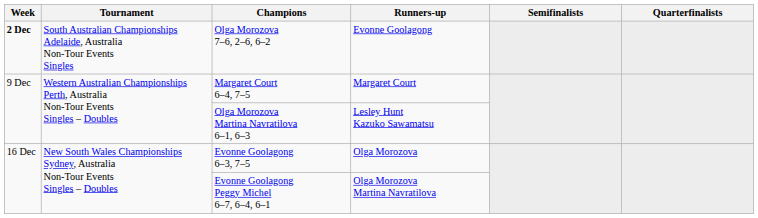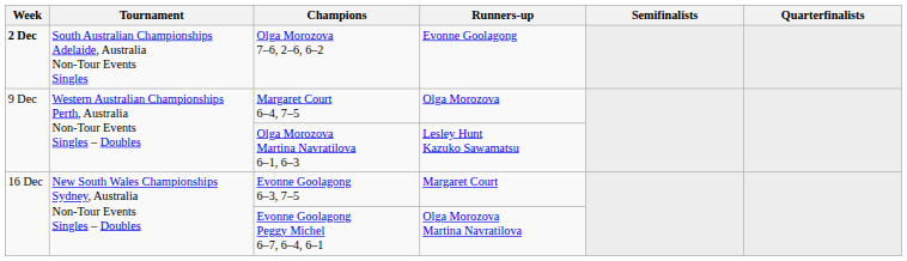 <table class=wikitable style=font-size:95%>
 <tr>
 <th style="width:48px;">Week</th>
 <th style="width:248px;">Tournament</th>
 <th style="width:200px;">Champions</th>
 <th style="width:200px;">Runners-up</th>
 <th style="width:190px;">Semifinalists</th>
 <th style="width:190px;">Quarterfinalists</th>
 </tr>
 <tr valign=top>
 <td><strong>2 Dec</strong></td>
 <td><a href='#'>South Australian Championships</a><br> <a href='#'>Adelaide</a>, Australia<br>Non-Tour Events<br><a href='#'>Singles</a></td>
 <td> <a href='#'>Olga Morozova</a><br>7–6, 2–6, 6–2</td>
 <td> <a href='#'>Evonne Goolagong</a></td>
 <td style="background:#ededed;"></td>
 <td style="background:#ededed;"></td>
 </tr>
 <tr valign=top>
 <td rowspan=2>9 Dec</td>
 <td rowspan=2><a href='#'>Western Australian Championships</a><br> <a href='#'>Perth</a>, Australia<br>Non-Tour Events<br><a href='#'>Singles</a> – <a href='#'>Doubles</a></td>
 <td> <a href='#'>Margaret Court</a><br>6–4, 7–5</td>
-<td> <a href='#'>Margaret Court</a></td>
+<td> <a href='#'>Olga Morozova</a></td>
 <td rowspan=2 style="background:#ededed;"></td>
 <td rowspan=2 style="background:#ededed;"></td>
 </tr>
 <tr valign=top>
 <td> <a href='#'>Olga Morozova</a><br> <a href='#'>Martina Navratilova</a><br>6–1, 6–3</td>
 <td> <a href='#'>Lesley Hunt</a><br> <a href='#'>Kazuko Sawamatsu</a></td>
 </tr>
 <tr valign=top>
 <td rowspan=2>16 Dec</td>
 <td rowspan=2><a href='#'>New South Wales Championships</a><br> <a href='#'>Sydney</a>, Australia<br>Non-Tour Events<br><a href='#'>Singles</a> – <a href='#'>Doubles</a></td>
 <td> <a href='#'>Evonne Goolagong</a><br>6–3, 7–5</td>
-<td> <a href='#'>Olga Morozova</a></td>
+<td> <a href='#'>Margaret Court</a></td>
 <td rowspan=2 style="background:#ededed;"></td>
 <td rowspan=2 style="background:#ededed;"></td>
 </tr>
 <tr valign=top>
 <td> <a href='#'>Evonne Goolagong</a><br> <a href='#'>Peggy Michel</a><br>6–7, 6–4, 6–1</td>
 <td> <a href='#'>Olga Morozova</a><br> <a href='#'>Martina Navratilova</a></td>
 </tr>
 </table>
